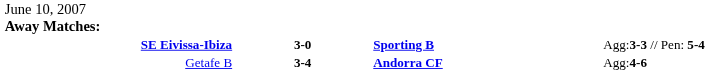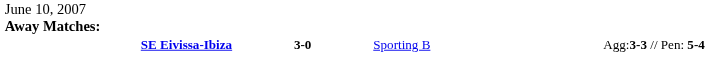 <table width=100% cellspacing=1>
 <tr>
 <th width=20%></th>
 <th width=12%></th>
 <th width=20%></th>
 <th></th>
 </tr>
 <tr>
 <td>June 10, 2007<br><strong>Away Matches:</strong></td>
 </tr>
 <tr style=font-size:90%>
 <td align=right><strong><a href='#'>SE Eivissa-Ibiza</a></strong></td>
 <td align=center><strong>3-0</strong></td>
-<td><strong><a href='#'>Sporting B</a></strong></td>
+<td><a href='#'>Sporting B</a></td>
 <td>Agg:<strong>3-3</strong> // Pen: <strong>5-4</strong></td>
 </tr>
-<tr style=font-size:90%>
-<td align=right><a href='#'>Getafe B</a></td>
-<td align=center><strong>3-4</strong></td>
-<td><strong><a href='#'>Andorra CF</a></strong></td>
-<td>Agg:<strong>4-6</strong></td>
-</tr>
 </table>
